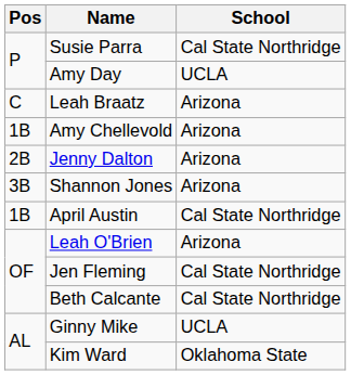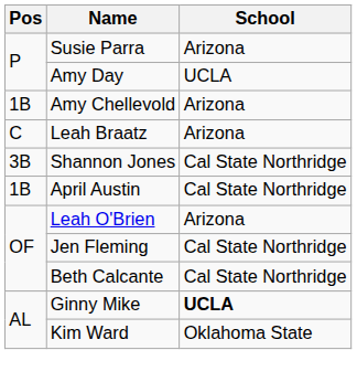 <table class=wikitable>
 <tr>
 <th>Pos</th>
 <th>Name</th>
 <th>School</th>
 </tr>
 <tr>
 <td rowspan=2>P</td>
 <td>Susie Parra</td>
-<td>Cal State Northridge</td>
+<td>Arizona</td>
 </tr>
 <tr>
 <td>Amy Day</td>
 <td>UCLA</td>
+</tr>
+<tr>
+<td>1B</td>
+<td>Amy Chellevold</td>
+<td>Arizona</td>
 </tr>
 <tr>
 <td>C</td>
 <td>Leah Braatz</td>
 <td>Arizona</td>
 </tr>
 <tr>
-<td>1B</td>
-<td>Amy Chellevold</td>
-<td>Arizona</td>
-</tr>
-<tr>
-<td>2B</td>
-<td><a href='#'>Jenny Dalton</a></td>
-<td>Arizona</td>
-</tr>
-<tr>
 <td>3B</td>
 <td>Shannon Jones</td>
-<td>Arizona</td>
+<td>Cal State Northridge</td>
 </tr>
 <tr>
 <td>1B</td>
 <td>April Austin</td>
 <td>Cal State Northridge</td>
 </tr>
 <tr>
 <td rowspan=3>OF</td>
 <td><a href='#'>Leah O'Brien</a></td>
 <td>Arizona</td>
 </tr>
 <tr>
 <td>Jen Fleming</td>
 <td>Cal State Northridge</td>
 </tr>
 <tr>
 <td>Beth Calcante</td>
 <td>Cal State Northridge</td>
 </tr>
 <tr>
 <td rowspan=2>AL</td>
 <td>Ginny Mike</td>
-<td>UCLA</td>
+<td><strong>UCLA</strong></td>
 </tr>
 <tr>
 <td>Kim Ward</td>
 <td>Oklahoma State</td>
 </tr>
 </table>
